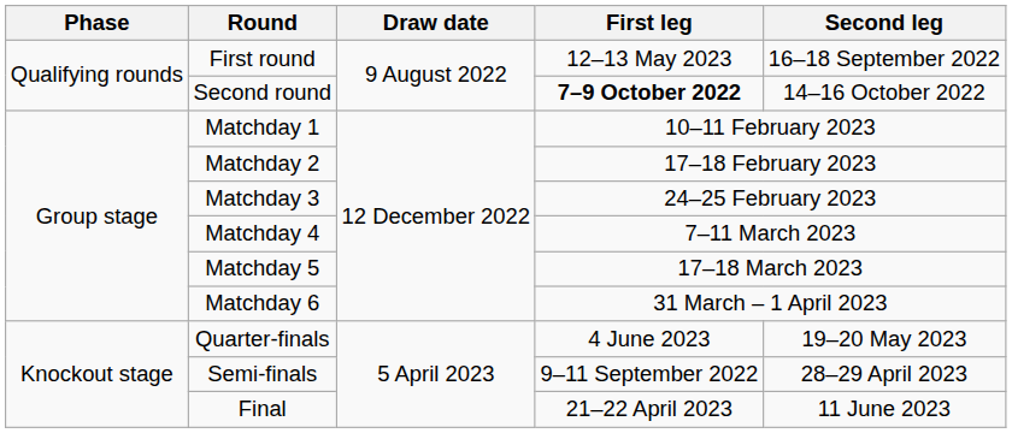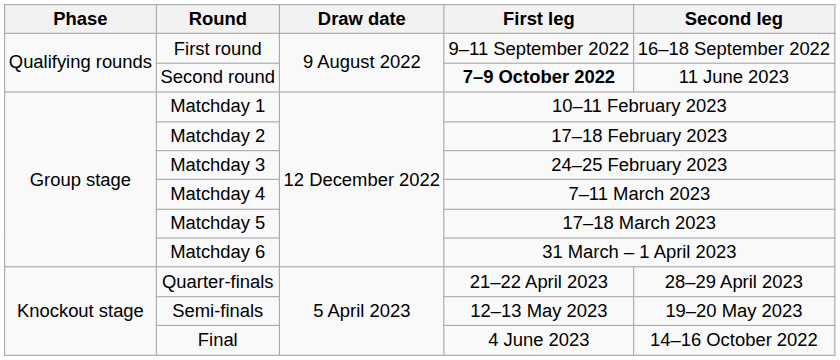 <table class="wikitable" style="text-align:center">
 <tr>
 <th>Phase</th>
 <th>Round</th>
 <th>Draw date</th>
 <th>First leg</th>
 <th>Second leg</th>
 </tr>
 <tr>
 <td rowspan=2>Qualifying rounds</td>
 <td>First round</td>
 <td rowspan=2>9 August 2022</td>
-<td>12–13 May 2023</td>
+<td>9–11 September 2022</td>
 <td>16–18 September 2022</td>
 </tr>
 <tr>
 <td>Second round</td>
 <td><strong>7–9 October 2022</strong></td>
-<td>14–16 October 2022</td>
+<td>11 June 2023</td>
 </tr>
 <tr>
 <td rowspan=6>Group stage</td>
 <td>Matchday 1</td>
 <td rowspan=6>12 December 2022</td>
 <td colspan=2>10–11 February 2023</td>
 </tr>
 <tr>
 <td>Matchday 2</td>
 <td colspan=2>17–18 February 2023</td>
 </tr>
 <tr>
 <td>Matchday 3</td>
 <td colspan=2>24–25 February 2023</td>
 </tr>
 <tr>
 <td>Matchday 4</td>
 <td colspan=2>7–11 March 2023</td>
 </tr>
 <tr>
 <td>Matchday 5</td>
 <td colspan=2>17–18 March 2023</td>
 </tr>
 <tr>
 <td>Matchday 6</td>
 <td colspan=2>31 March – 1 April 2023</td>
 </tr>
 <tr>
 <td rowspan=3>Knockout stage</td>
 <td>Quarter-finals</td>
 <td rowspan=3>5 April 2023</td>
-<td>4 June 2023</td>
+<td>21–22 April 2023</td>
+<td>28–29 April 2023</td>
+</tr>
+<tr>
+<td>Semi-finals</td>
+<td>12–13 May 2023</td>
 <td>19–20 May 2023</td>
 </tr>
 <tr>
-<td>Semi-finals</td>
-<td>9–11 September 2022</td>
-<td>28–29 April 2023</td>
-</tr>
-<tr>
 <td>Final</td>
-<td>21–22 April 2023</td>
-<td>11 June 2023</td>
+<td>4 June 2023</td>
+<td>14–16 October 2022</td>
 </tr>
 </table>
